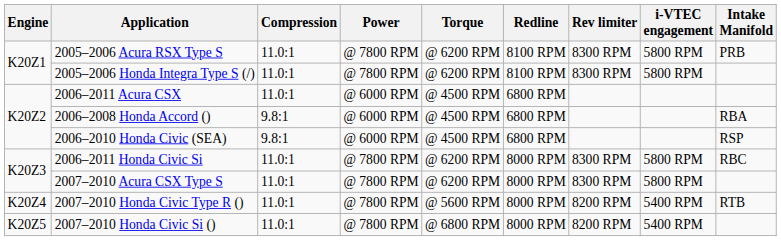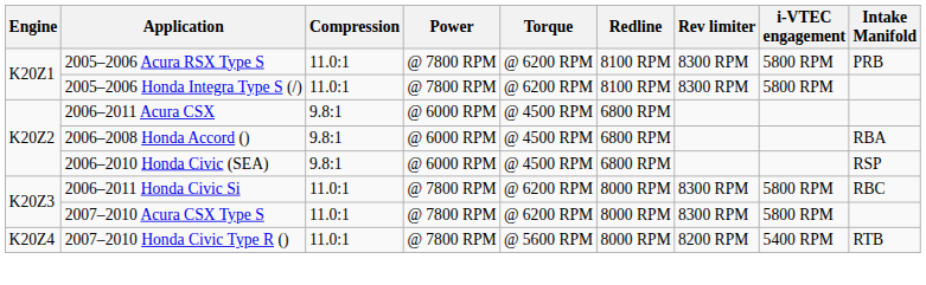 <table class="wikitable">
 <tr>
 <th>Engine</th>
 <th>Application</th>
 <th>Compression</th>
 <th>Power</th>
 <th>Torque</th>
 <th>Redline</th>
 <th>Rev limiter</th>
 <th>i-VTEC<br>engagement</th>
 <th>Intake<br>Manifold</th>
 </tr>
 <tr>
 <td rowspan="2">K20Z1</td>
 <td>2005–2006 <a href='#'>Acura RSX Type S</a></td>
 <td>11.0:1</td>
 <td> @ 7800 RPM</td>
 <td> @ 6200 RPM</td>
 <td>8100 RPM</td>
 <td>8300 RPM</td>
 <td>5800 RPM</td>
 <td>PRB</td>
 </tr>
 <tr>
 <td>2005–2006 <a href='#'>Honda Integra Type S</a> (/)</td>
 <td>11.0:1</td>
 <td> @ 7800 RPM</td>
 <td> @ 6200 RPM</td>
 <td>8100 RPM</td>
 <td>8300 RPM</td>
 <td>5800 RPM</td>
 <td></td>
 </tr>
 <tr>
 <td rowspan="3">K20Z2</td>
 <td>2006–2011 <a href='#'>Acura CSX</a></td>
-<td>11.0:1</td>
+<td>9.8:1</td>
 <td> @ 6000 RPM</td>
 <td> @ 4500 RPM</td>
 <td>6800 RPM</td>
 <td></td>
 <td></td>
 <td></td>
 </tr>
 <tr>
 <td>2006–2008 <a href='#'>Honda Accord</a> ()</td>
 <td>9.8:1</td>
 <td> @ 6000 RPM</td>
 <td> @ 4500 RPM</td>
 <td>6800 RPM</td>
 <td></td>
 <td></td>
 <td>RBA</td>
 </tr>
 <tr>
 <td>2006–2010 <a href='#'>Honda Civic</a> (SEA)</td>
 <td>9.8:1</td>
 <td> @ 6000 RPM</td>
 <td> @ 4500 RPM</td>
 <td>6800 RPM</td>
 <td></td>
 <td></td>
 <td>RSP</td>
 </tr>
 <tr>
 <td rowspan="2">K20Z3</td>
 <td>2006–2011 <a href='#'>Honda Civic Si</a></td>
 <td>11.0:1</td>
 <td> @ 7800 RPM</td>
 <td> @ 6200 RPM</td>
 <td>8000 RPM</td>
 <td>8300 RPM</td>
 <td>5800 RPM</td>
 <td>RBC</td>
 </tr>
 <tr>
 <td>2007–2010 <a href='#'>Acura CSX Type S</a></td>
 <td>11.0:1</td>
 <td> @ 7800 RPM</td>
 <td> @ 6200 RPM</td>
 <td>8000 RPM</td>
 <td>8300 RPM</td>
 <td>5800 RPM</td>
 <td></td>
 </tr>
 <tr>
 <td>K20Z4</td>
 <td>2007–2010 <a href='#'>Honda Civic Type R</a> ()</td>
 <td>11.0:1</td>
 <td> @ 7800 RPM</td>
 <td> @ 5600 RPM</td>
 <td>8000 RPM</td>
 <td>8200 RPM</td>
 <td>5400 RPM</td>
 <td>RTB</td>
 </tr>
-<tr>
-<td>K20Z5</td>
-<td>2007–2010 <a href='#'>Honda Civic Si</a> ()</td>
-<td>11.0:1</td>
-<td> @ 7800 RPM</td>
-<td> @ 6800 RPM</td>
-<td>8000 RPM</td>
-<td>8200 RPM</td>
-<td>5400 RPM</td>
-<td></td>
-</tr>
 </table>
